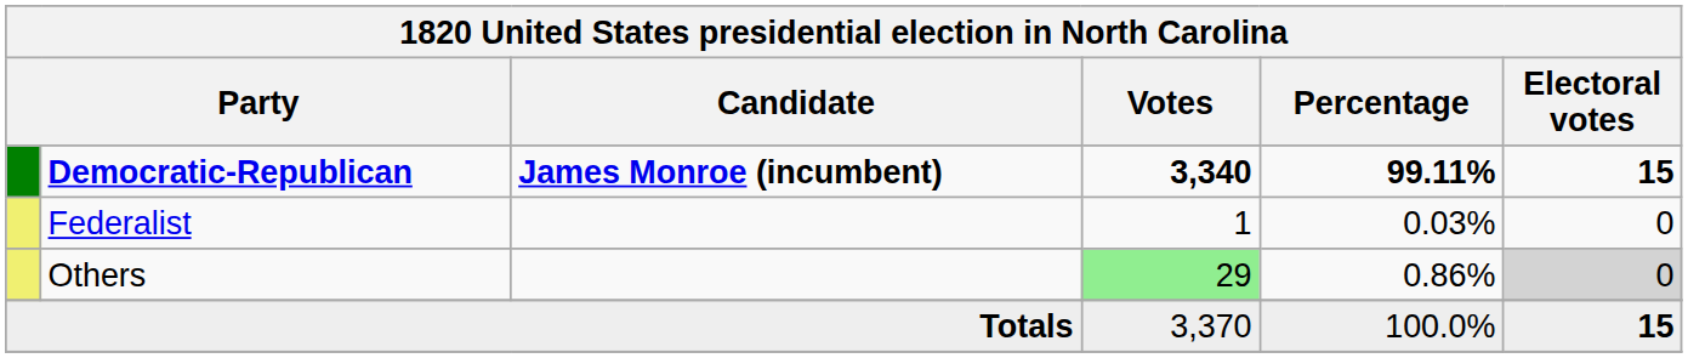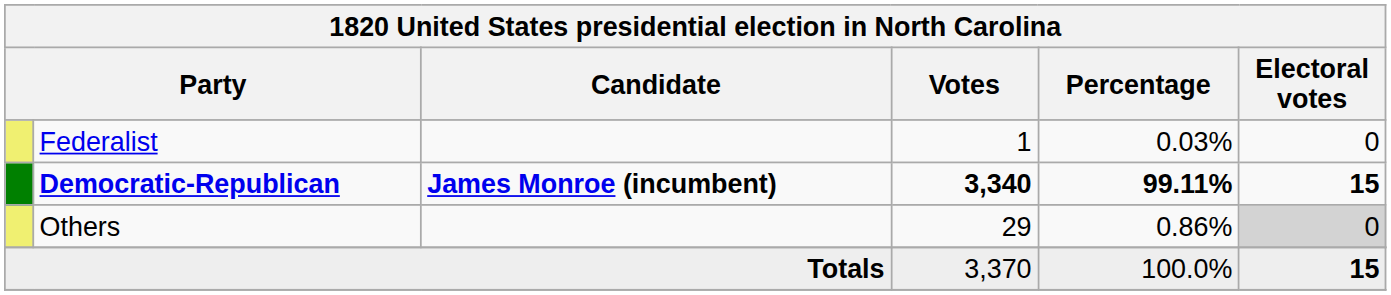 <table class="wikitable" style="font-size: 95%;">
 <tr>
 <th colspan="6">1820 United States presidential election in North Carolina</th>
 </tr>
 <tr>
 <th colspan="2" style="width: 15em">Party</th>
 <th style="width: 17em">Candidate</th>
 <th style="width: 5em">Votes</th>
 <th style="width: 7em">Percentage</th>
 <th style="width: 5em">Electoral votes</th>
 </tr>
 <tr>
+<th style="background-color:#F0F071; width: 3px"></th>
+<td style="width: 130px"><a href='#'>Federalist</a></td>
+<td></td>
+<td align="right">1</td>
+<td align="right">0.03%</td>
+<td align="right">0</td>
+</tr>
+<tr>
 <th style="background-color:#008000; width: 3px"></th>
 <td style="width: 130px"><strong><a href='#'>Democratic-Republican</a></strong></td>
 <td><strong><a href='#'>James Monroe</a> (incumbent)</strong></td>
 <td align="right"><strong>3,340</strong></td>
 <td align="right"><strong>99.11%</strong></td>
 <td align="right"><strong>15</strong></td>
 </tr>
 <tr>
 <th style="background-color:#F0F071; width: 3px"></th>
-<td style="width: 130px"><a href='#'>Federalist</a></td>
-<td></td>
-<td align="right">1</td>
-<td align="right">0.03%</td>
-<td align="right">0</td>
-</tr>
-<tr>
-<th style="background-color:#F0F071; width: 3px"></th>
 <td style="width: 130px">Others</td>
 <td></td>
-<td align="right" style="background: lightgreen;">29</td>
+<td align="right">29</td>
 <td align="right">0.86%</td>
 <td align="right" style="background: lightgrey;">0</td>
 </tr>
 <tr>
 </tr>
 <tr bgcolor="#EEEEEE">
 <td colspan="3" align="right"><strong>Totals</strong></td>
 <td align="right">3,370</td>
 <td align="right">100.0%</td>
 <td align="right"><strong>15</strong></td>
 </tr>
 <tr>
 </tr>
 </table>
